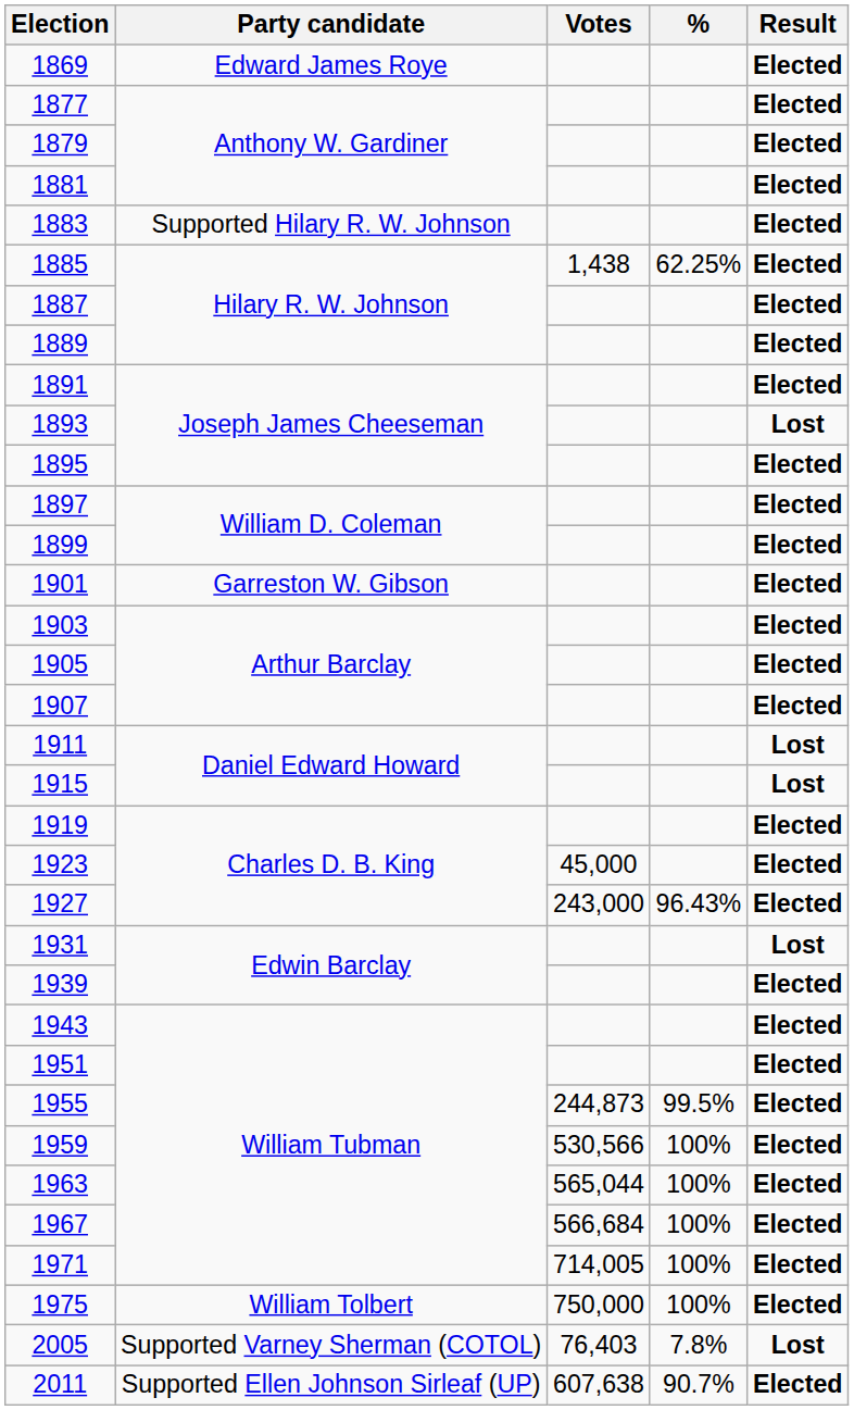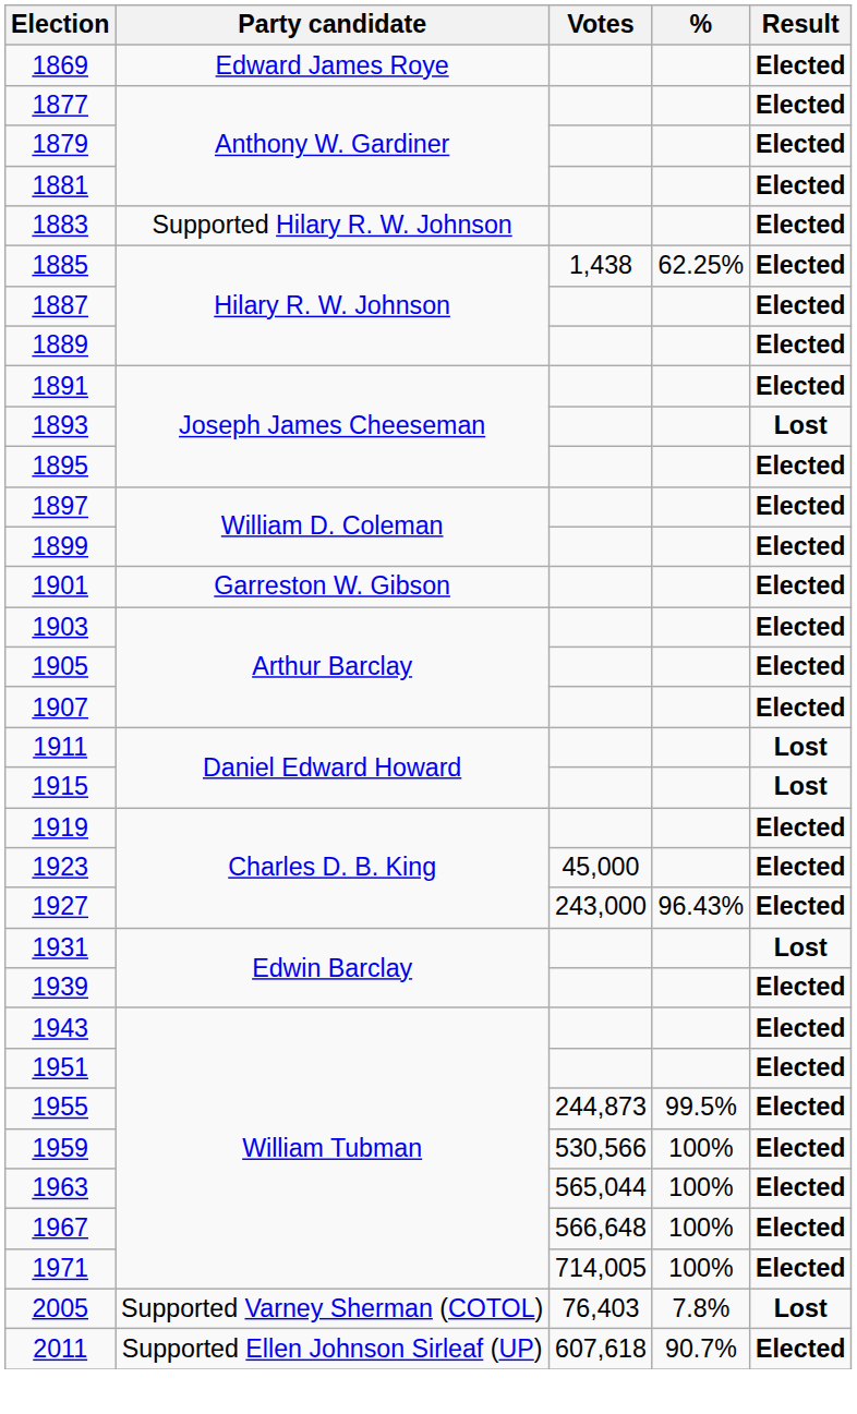 <table class=wikitable style=text-align:center>
 <tr>
 <th>Election</th>
 <th>Party candidate</th>
 <th>Votes</th>
 <th>%</th>
 <th>Result</th>
 </tr>
 <tr>
 <td><a href='#'>1869</a></td>
 <td><a href='#'>Edward James Roye</a></td>
 <td></td>
 <td></td>
 <td><strong>Elected</strong> </td>
 </tr>
 <tr>
 <td><a href='#'>1877</a></td>
 <td rowspan=3><a href='#'>Anthony W. Gardiner</a></td>
 <td></td>
 <td></td>
 <td><strong>Elected</strong> </td>
 </tr>
 <tr>
 <td><a href='#'>1879</a></td>
 <td></td>
 <td></td>
 <td><strong>Elected</strong> </td>
 </tr>
 <tr>
 <td><a href='#'>1881</a></td>
 <td></td>
 <td></td>
 <td><strong>Elected</strong> </td>
 </tr>
 <tr>
 <td><a href='#'>1883</a></td>
 <td>Supported <a href='#'>Hilary R. W. Johnson</a></td>
 <td></td>
 <td></td>
 <td><strong>Elected</strong> </td>
 </tr>
 <tr>
 <td><a href='#'>1885</a></td>
 <td rowspan=3><a href='#'>Hilary R. W. Johnson</a></td>
 <td>1,438</td>
 <td>62.25%</td>
 <td><strong>Elected</strong> </td>
 </tr>
 <tr>
 <td><a href='#'>1887</a></td>
 <td></td>
 <td></td>
 <td><strong>Elected</strong> </td>
 </tr>
 <tr>
 <td><a href='#'>1889</a></td>
 <td></td>
 <td></td>
 <td><strong>Elected</strong> </td>
 </tr>
 <tr>
 <td><a href='#'>1891</a></td>
 <td rowspan=3><a href='#'>Joseph James Cheeseman</a></td>
 <td></td>
 <td></td>
 <td><strong>Elected</strong> </td>
 </tr>
 <tr>
 <td><a href='#'>1893</a></td>
 <td></td>
 <td></td>
 <td><strong>Lost</strong> </td>
 </tr>
 <tr>
 <td><a href='#'>1895</a></td>
 <td></td>
 <td></td>
 <td><strong>Elected</strong> </td>
 </tr>
 <tr>
 <td><a href='#'>1897</a></td>
 <td rowspan=2><a href='#'>William D. Coleman</a></td>
 <td></td>
 <td></td>
 <td><strong>Elected</strong> </td>
 </tr>
 <tr>
 <td><a href='#'>1899</a></td>
 <td></td>
 <td></td>
 <td><strong>Elected</strong> </td>
 </tr>
 <tr>
 <td><a href='#'>1901</a></td>
 <td><a href='#'>Garreston W. Gibson</a></td>
 <td></td>
 <td></td>
 <td><strong>Elected</strong> </td>
 </tr>
 <tr>
 <td><a href='#'>1903</a></td>
 <td rowspan=3><a href='#'>Arthur Barclay</a></td>
 <td></td>
 <td></td>
 <td><strong>Elected</strong> </td>
 </tr>
 <tr>
 <td><a href='#'>1905</a></td>
 <td></td>
 <td></td>
 <td><strong>Elected</strong> </td>
 </tr>
 <tr>
 <td><a href='#'>1907</a></td>
 <td></td>
 <td></td>
 <td><strong>Elected</strong> </td>
 </tr>
 <tr>
 <td><a href='#'>1911</a></td>
 <td rowspan=2><a href='#'>Daniel Edward Howard</a></td>
 <td></td>
 <td></td>
 <td><strong>Lost</strong> </td>
 </tr>
 <tr>
 <td><a href='#'>1915</a></td>
 <td></td>
 <td></td>
 <td><strong>Lost</strong> </td>
 </tr>
 <tr>
 <td><a href='#'>1919</a></td>
 <td rowspan=3><a href='#'>Charles D. B. King</a></td>
 <td></td>
 <td></td>
 <td><strong>Elected</strong> </td>
 </tr>
 <tr>
 <td><a href='#'>1923</a></td>
 <td>45,000</td>
 <td></td>
 <td><strong>Elected</strong> </td>
 </tr>
 <tr>
 <td><a href='#'>1927</a></td>
 <td>243,000</td>
 <td>96.43%</td>
 <td><strong>Elected</strong> </td>
 </tr>
 <tr>
 <td><a href='#'>1931</a></td>
 <td rowspan=2><a href='#'>Edwin Barclay</a></td>
 <td></td>
 <td></td>
 <td><strong>Lost</strong> </td>
 </tr>
 <tr>
 <td><a href='#'>1939</a></td>
 <td></td>
 <td></td>
 <td><strong>Elected</strong> </td>
 </tr>
 <tr>
 <td><a href='#'>1943</a></td>
 <td rowspan=7><a href='#'>William Tubman</a></td>
 <td></td>
 <td></td>
 <td><strong>Elected</strong> </td>
 </tr>
 <tr>
 <td><a href='#'>1951</a></td>
 <td></td>
 <td></td>
 <td><strong>Elected</strong> </td>
 </tr>
 <tr>
 <td><a href='#'>1955</a></td>
 <td>244,873</td>
 <td>99.5%</td>
 <td><strong>Elected</strong> </td>
 </tr>
 <tr>
 <td><a href='#'>1959</a></td>
 <td>530,566</td>
 <td>100%</td>
 <td><strong>Elected</strong> </td>
 </tr>
 <tr>
 <td><a href='#'>1963</a></td>
 <td>565,044</td>
 <td>100%</td>
 <td><strong>Elected</strong> </td>
 </tr>
 <tr>
 <td><a href='#'>1967</a></td>
-<td>566,684</td>
+<td>566,648</td>
 <td>100%</td>
 <td><strong>Elected</strong> </td>
 </tr>
 <tr>
 <td><a href='#'>1971</a></td>
 <td>714,005</td>
-<td>100%</td>
-<td><strong>Elected</strong> </td>
-</tr>
-<tr>
-<td><a href='#'>1975</a></td>
-<td><a href='#'>William Tolbert</a></td>
-<td>750,000</td>
 <td>100%</td>
 <td><strong>Elected</strong> </td>
 </tr>
 <tr>
 <td><a href='#'>2005</a></td>
 <td>Supported <a href='#'>Varney Sherman</a> (<a href='#'>COTOL</a>)</td>
 <td>76,403</td>
 <td>7.8%</td>
 <td><strong>Lost</strong> </td>
 </tr>
 <tr>
 <td><a href='#'>2011</a></td>
 <td>Supported <a href='#'>Ellen Johnson Sirleaf</a> (<a href='#'>UP</a>)</td>
-<td>607,638</td>
+<td>607,618</td>
 <td>90.7%</td>
 <td><strong>Elected</strong> </td>
 </tr>
 </table>
